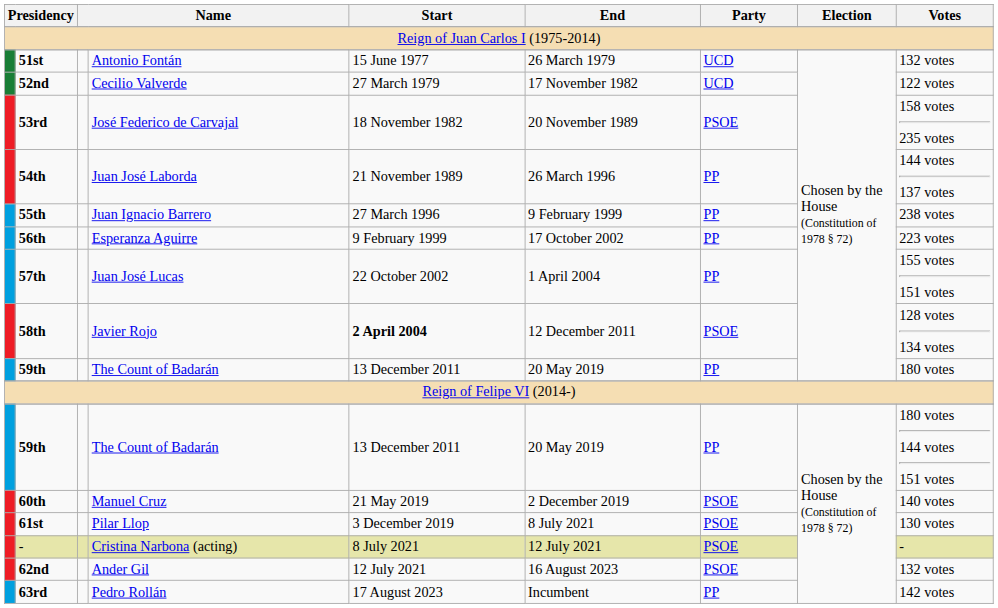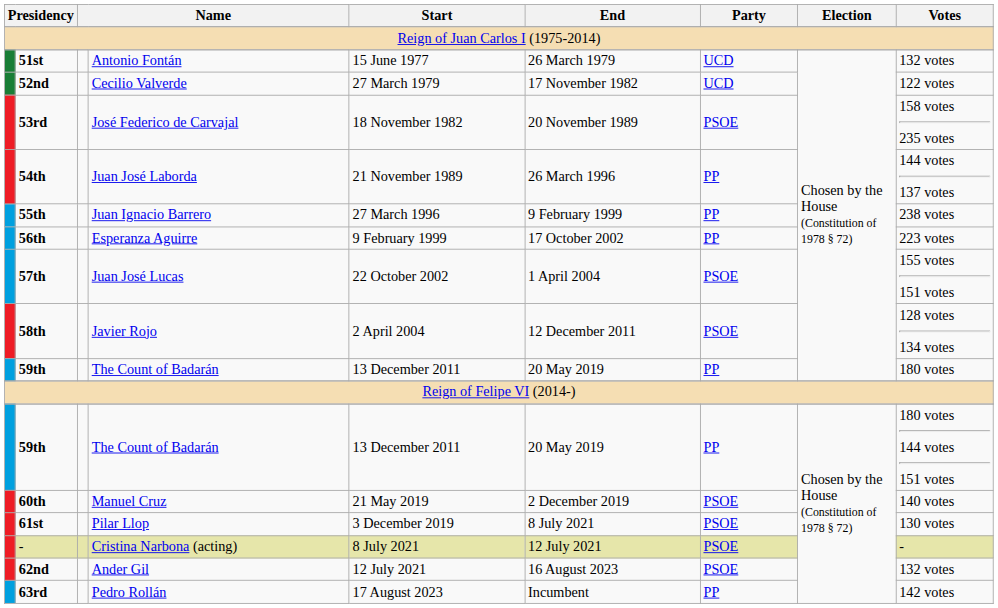 <table class="wikitable" width=88%>
 <tr>
 <th colspan=2 width=5%>Presidency</th>
 <th colspan=2 width=28%>Name</th>
 <th width=18%>Start</th>
 <th width=18%>End</th>
 <th width=10%>Party</th>
 <th width=10%>Election</th>
 <th width=10%>Votes</th>
 </tr>
 <tr>
 </tr>
 <tr ->
 <td align=center bgcolor=wheat colspan=9><a href='#'>Reign of Juan Carlos I</a> (1975-2014)</td>
 </tr>
 <tr ->
 </tr>
 <tr>
 <td bgcolor=#197E36></td>
 <td><strong>51st</strong></td>
 <td></td>
 <td><a href='#'>Antonio Fontán</a></td>
 <td>15 June 1977</td>
 <td>26 March 1979</td>
 <td><a href='#'>UCD</a></td>
 <td rowspan=9>Chosen by the House <small>(Constitution of 1978 § 72)</small></td>
 <td>132 votes</td>
 </tr>
 <tr>
 <td bgcolor=#197E36></td>
 <td><strong>52nd</strong></td>
 <td></td>
 <td><a href='#'>Cecilio Valverde</a></td>
 <td>27 March 1979</td>
 <td>17 November 1982</td>
 <td><a href='#'>UCD</a></td>
 <td>122 votes</td>
 </tr>
 <tr>
 <td bgcolor=#EE1C25></td>
 <td><strong>53rd</strong></td>
 <td></td>
 <td><a href='#'>José Federico de Carvajal</a></td>
 <td>18 November 1982</td>
 <td>20 November 1989</td>
 <td><a href='#'>PSOE</a></td>
 <td>158 votes<hr>235 votes</td>
 </tr>
 <tr>
 <td bgcolor=#EE1C25></td>
 <td><strong>54th</strong></td>
 <td></td>
 <td><a href='#'>Juan José Laborda</a></td>
 <td>21 November 1989</td>
 <td>26 March 1996</td>
 <td><a href='#'>PP</a></td>
 <td>144 votes<hr>137 votes</td>
 </tr>
 <tr>
 <td bgcolor=#00A0DF></td>
 <td><strong>55th</strong></td>
 <td></td>
 <td><a href='#'>Juan Ignacio Barrero</a></td>
 <td>27 March 1996</td>
 <td>9 February 1999</td>
 <td><a href='#'>PP</a></td>
 <td>238 votes</td>
 </tr>
 <tr>
 <td bgcolor=#00A0DF></td>
 <td><strong>56th</strong></td>
 <td></td>
 <td><a href='#'>Esperanza Aguirre</a></td>
 <td>9 February 1999</td>
 <td>17 October 2002</td>
 <td><a href='#'>PP</a></td>
 <td>223 votes</td>
 </tr>
 <tr>
 <td bgcolor=#00A0DF></td>
 <td><strong>57th</strong></td>
 <td></td>
 <td><a href='#'>Juan José Lucas</a></td>
 <td>22 October 2002</td>
 <td>1 April 2004</td>
-<td><a href='#'>PP</a></td>
+<td><a href='#'>PSOE</a></td>
 <td>155 votes<hr>151 votes</td>
 </tr>
 <tr>
 <td bgcolor=#EE1C25></td>
 <td><strong>58th</strong></td>
 <td></td>
 <td><a href='#'>Javier Rojo</a></td>
-<td><strong>2 April 2004</strong></td>
+<td>2 April 2004</td>
 <td>12 December 2011</td>
 <td><a href='#'>PSOE</a></td>
 <td>128 votes<hr>134 votes</td>
 </tr>
 <tr>
 <td bgcolor=#00A0DF></td>
 <td><strong>59th</strong></td>
 <td></td>
 <td><a href='#'>The Count of Badarán</a></td>
 <td>13 December 2011</td>
 <td>20 May 2019</td>
 <td><a href='#'>PP</a></td>
 <td>180 votes</td>
 </tr>
 <tr>
 </tr>
 <tr ->
 <td align=center bgcolor=wheat colspan=9><a href='#'>Reign of Felipe VI</a> (2014-)</td>
 </tr>
 <tr ->
 </tr>
 <tr>
 <td bgcolor=#00A0DF></td>
 <td><strong>59th</strong></td>
 <td></td>
 <td><a href='#'>The Count of Badarán</a></td>
 <td>13 December 2011</td>
 <td>20 May 2019</td>
 <td><a href='#'>PP</a></td>
 <td rowspan="6">Chosen by the House <small>(Constitution of 1978 § 72)</small></td>
 <td>180 votes<hr>144 votes<hr>151 votes</td>
 </tr>
 <tr>
 <td bgcolor=#EE1C25></td>
 <td><strong>60th</strong></td>
 <td></td>
 <td><a href='#'>Manuel Cruz</a></td>
 <td>21 May 2019</td>
 <td>2 December 2019</td>
 <td><a href='#'>PSOE</a></td>
 <td>140 votes</td>
 </tr>
 <tr>
 <td bgcolor=#EE1C25></td>
 <td><strong>61st</strong></td>
 <td></td>
 <td><a href='#'>Pilar Llop</a></td>
 <td>3 December 2019</td>
 <td>8 July 2021</td>
 <td><a href='#'>PSOE</a></td>
 <td>130 votes</td>
 </tr>
 <tr bgcolor="#e6e6aa">
 <td bgcolor=#EE1C25></td>
 <td>-</td>
 <td></td>
 <td><a href='#'>Cristina Narbona</a> (acting)</td>
 <td>8 July 2021</td>
 <td>12 July 2021</td>
 <td><a href='#'>PSOE</a></td>
 <td>-</td>
 </tr>
 <tr>
 <td bgcolor=#EE1C25></td>
 <td><strong>62nd</strong></td>
 <td></td>
 <td><a href='#'>Ander Gil</a></td>
 <td>12 July 2021</td>
 <td>16 August 2023</td>
 <td><a href='#'>PSOE</a></td>
 <td>132 votes</td>
 </tr>
 <tr>
 <td bgcolor=#00A0DF></td>
 <td><strong>63rd</strong></td>
 <td></td>
 <td><a href='#'>Pedro Rollán</a></td>
 <td>17 August 2023</td>
 <td>Incumbent</td>
 <td><a href='#'>PP</a></td>
 <td>142 votes</td>
 </tr>
 </table>
